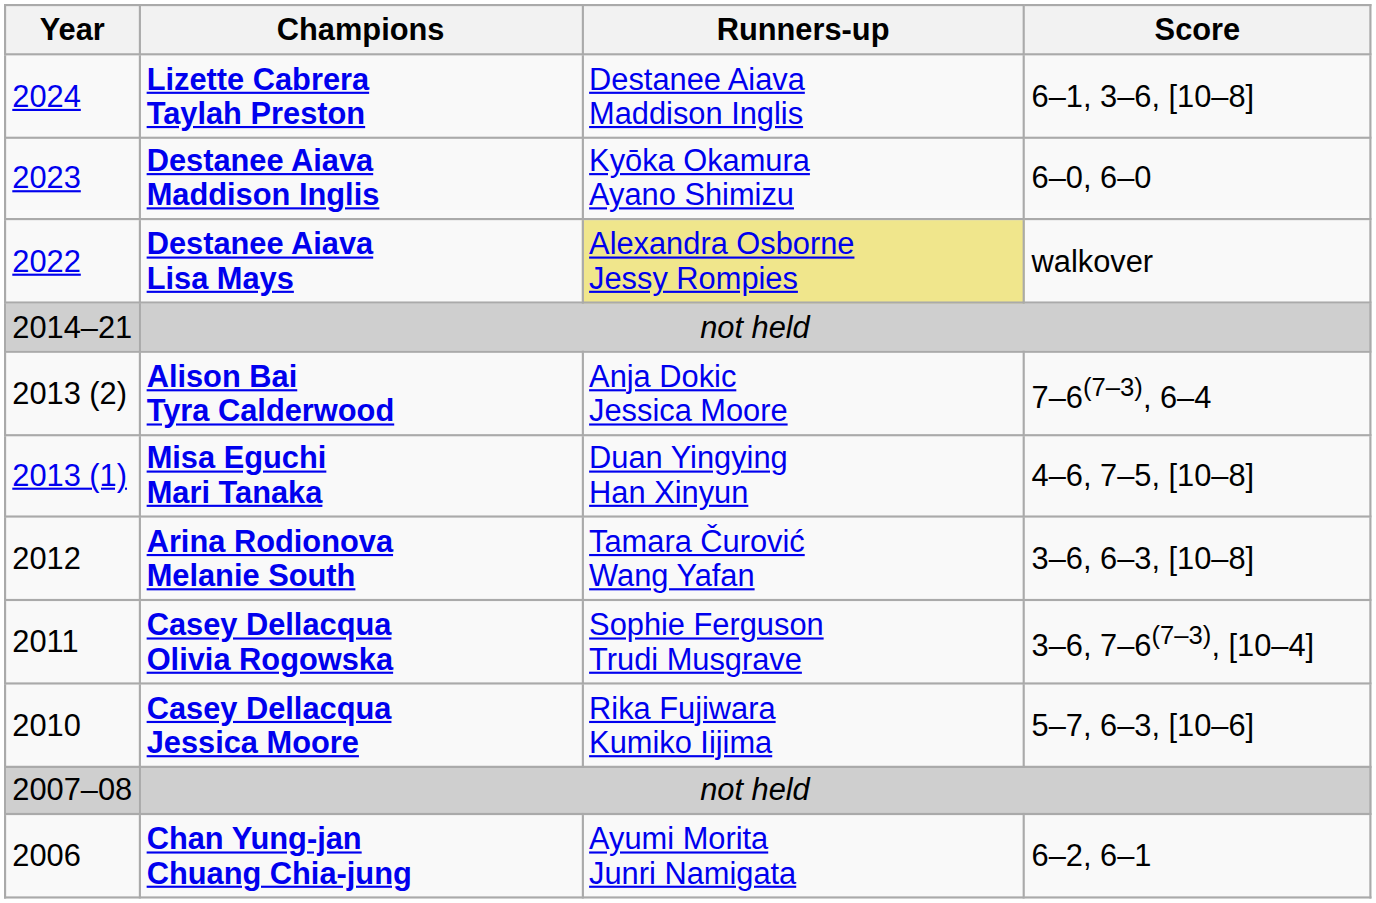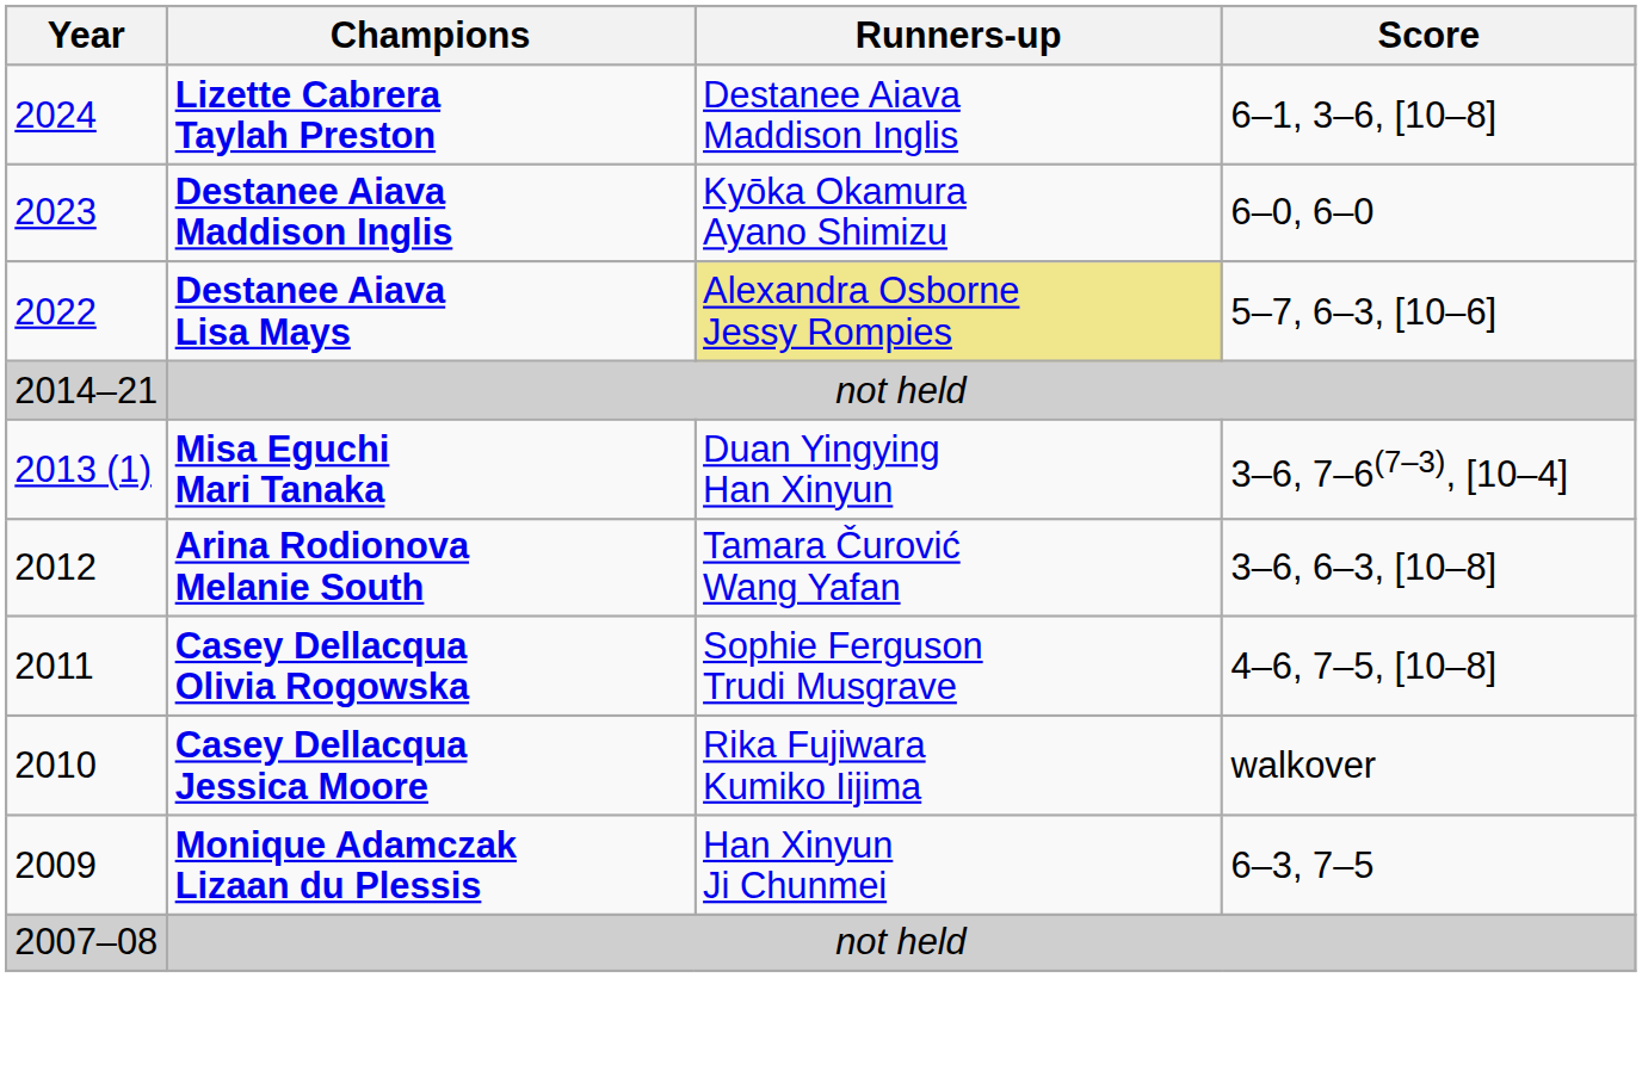 <table class="wikitable" style="font-size:90%">
 <tr>
 <th>Year</th>
 <th width="200">Champions</th>
 <th width="200">Runners-up</th>
 <th width="155">Score</th>
 </tr>
 <tr>
 <td><a href='#'>2024</a></td>
 <td> <strong><a href='#'>Lizette Cabrera</a></strong> <br>  <strong><a href='#'>Taylah Preston</a></strong></td>
 <td> <a href='#'>Destanee Aiava</a> <br>  <a href='#'>Maddison Inglis</a></td>
 <td>6–1, 3–6, [10–8]</td>
 </tr>
 <tr>
 <td><a href='#'>2023</a></td>
 <td> <strong><a href='#'>Destanee Aiava</a></strong> <br>  <strong><a href='#'>Maddison Inglis</a></strong></td>
 <td> <a href='#'>Kyōka Okamura</a> <br>  <a href='#'>Ayano Shimizu</a></td>
 <td>6–0, 6–0</td>
 </tr>
 <tr>
 <td><a href='#'>2022</a></td>
 <td> <strong><a href='#'>Destanee Aiava</a></strong> <br>  <strong><a href='#'>Lisa Mays</a></strong></td>
 <td style="background: khaki;"> <a href='#'>Alexandra Osborne</a> <br>  <a href='#'>Jessy Rompies</a></td>
-<td>walkover</td>
+<td>5–7, 6–3, [10–6]</td>
 </tr>
 <tr>
 <td style="background:#cfcfcf">2014–21</td>
 <td colspan=3 align=center style="background:#cfcfcf"><em>not held</em></td>
 </tr>
 <tr>
-<td>2013 (2)</td>
-<td> <strong><a href='#'>Alison Bai</a></strong> <br>  <strong><a href='#'>Tyra Calderwood</a></strong></td>
-<td> <a href='#'>Anja Dokic</a> <br>  <a href='#'>Jessica Moore</a></td>
-<td>7–6<sup>(7–3)</sup>, 6–4</td>
-</tr>
-<tr>
 <td><a href='#'>2013 (1)</a></td>
 <td> <strong><a href='#'>Misa Eguchi</a></strong> <br>  <strong><a href='#'>Mari Tanaka</a></strong></td>
 <td> <a href='#'>Duan Yingying</a> <br>  <a href='#'>Han Xinyun</a></td>
-<td>4–6, 7–5, [10–8]</td>
+<td>3–6, 7–6<sup>(7–3)</sup>, [10–4]</td>
 </tr>
 <tr>
 <td>2012</td>
 <td> <strong><a href='#'>Arina Rodionova</a></strong> <br>  <strong><a href='#'>Melanie South</a></strong></td>
 <td> <a href='#'>Tamara Čurović</a> <br>  <a href='#'>Wang Yafan</a></td>
 <td>3–6, 6–3, [10–8]</td>
 </tr>
 <tr>
 <td>2011</td>
 <td> <strong><a href='#'>Casey Dellacqua</a></strong> <br>  <strong><a href='#'>Olivia Rogowska</a></strong></td>
 <td> <a href='#'>Sophie Ferguson</a> <br>  <a href='#'>Trudi Musgrave</a></td>
-<td>3–6, 7–6<sup>(7–3)</sup>, [10–4]</td>
+<td>4–6, 7–5, [10–8]</td>
 </tr>
 <tr>
 <td>2010</td>
 <td> <strong><a href='#'>Casey Dellacqua</a></strong> <br>  <strong><a href='#'>Jessica Moore</a></strong></td>
 <td> <a href='#'>Rika Fujiwara</a> <br>  <a href='#'>Kumiko Iijima</a></td>
-<td>5–7, 6–3, [10–6]</td>
+<td>walkover</td>
+</tr>
+<tr>
+<td>2009</td>
+<td> <strong><a href='#'>Monique Adamczak</a></strong> <br>  <strong><a href='#'>Lizaan du Plessis</a></strong></td>
+<td> <a href='#'>Han Xinyun</a> <br>  <a href='#'>Ji Chunmei</a></td>
+<td>6–3, 7–5</td>
 </tr>
 <tr>
 <td style="background:#cfcfcf">2007–08</td>
 <td colspan=3 align=center style="background:#cfcfcf"><em>not held</em></td>
 </tr>
-<tr>
-<td>2006</td>
-<td> <strong><a href='#'>Chan Yung-jan</a></strong> <br>  <strong><a href='#'>Chuang Chia-jung</a></strong></td>
-<td> <a href='#'>Ayumi Morita</a> <br>  <a href='#'>Junri Namigata</a></td>
-<td>6–2, 6–1</td>
-</tr>
 </table>
